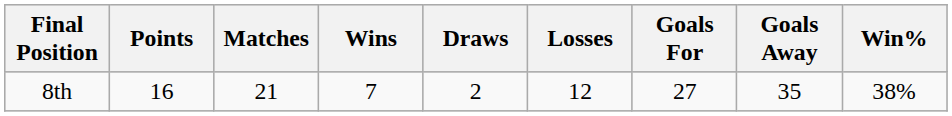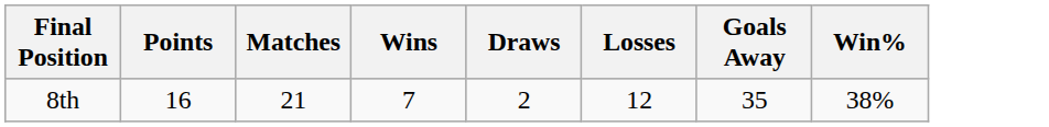 <table class="wikitable" style="font-size: 95%; text-align: center;">
 <tr>
 <th width=60>Final Position</th>
 <th width=60>Points</th>
 <th width=60>Matches</th>
 <th width=60>Wins</th>
 <th width=60>Draws</th>
 <th width=60>Losses</th>
-<th width=60>Goals For</th>
 <th width=60>Goals Away</th>
 <th width=60>Win%</th>
 </tr>
 <tr>
 <td>8th</td>
 <td>16</td>
 <td>21</td>
 <td>7</td>
 <td>2</td>
 <td>12</td>
-<td>27</td>
 <td>35</td>
 <td>38%</td>
 </tr>
 </table>
